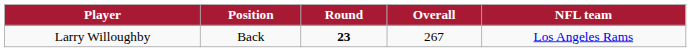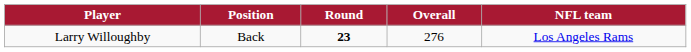 <table class="wikitable" width="65%">
 <tr align="center"  style="background:#A81933;color:#FFFFFF;">
 <td><strong>Player</strong></td>
 <td><strong>Position</strong></td>
 <td><strong>Round</strong></td>
 <td><strong>Overall</strong></td>
 <td><strong>NFL team</strong></td>
 </tr>
 <tr align="center" bgcolor="">
 <td>Larry Willoughby</td>
 <td>Back</td>
 <td><strong>23</strong></td>
-<td>267</td>
+<td>276</td>
 <td><a href='#'>Los Angeles Rams</a></td>
 </tr>
 </table>
